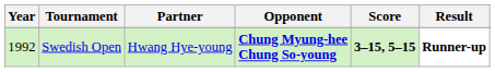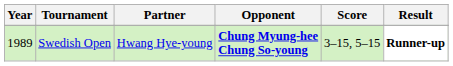 <table class="sortable wikitable" style="font-size: 90%;">
 <tr>
 <th>Year</th>
 <th>Tournament</th>
 <th>Partner</th>
 <th>Opponent</th>
 <th>Score</th>
 <th>Result</th>
 </tr>
 <tr>
 </tr>
 <tr style="background:#D4F1C5">
-<td align="center">1992</td>
+<td align="center">1989</td>
 <td align="left"><a href='#'>Swedish Open</a></td>
 <td align="left"> <a href='#'>Hwang Hye-young</a></td>
 <td align="left"><strong> <a href='#'>Chung Myung-hee</a> <br>  <a href='#'>Chung So-young</a></strong></td>
-<td align="left"><strong>3–15, 5–15</strong></td>
+<td align="left">3–15, 5–15</td>
 <td style="text-align:left; background:white"> <strong>Runner-up</strong></td>
 </tr>
 </table>
